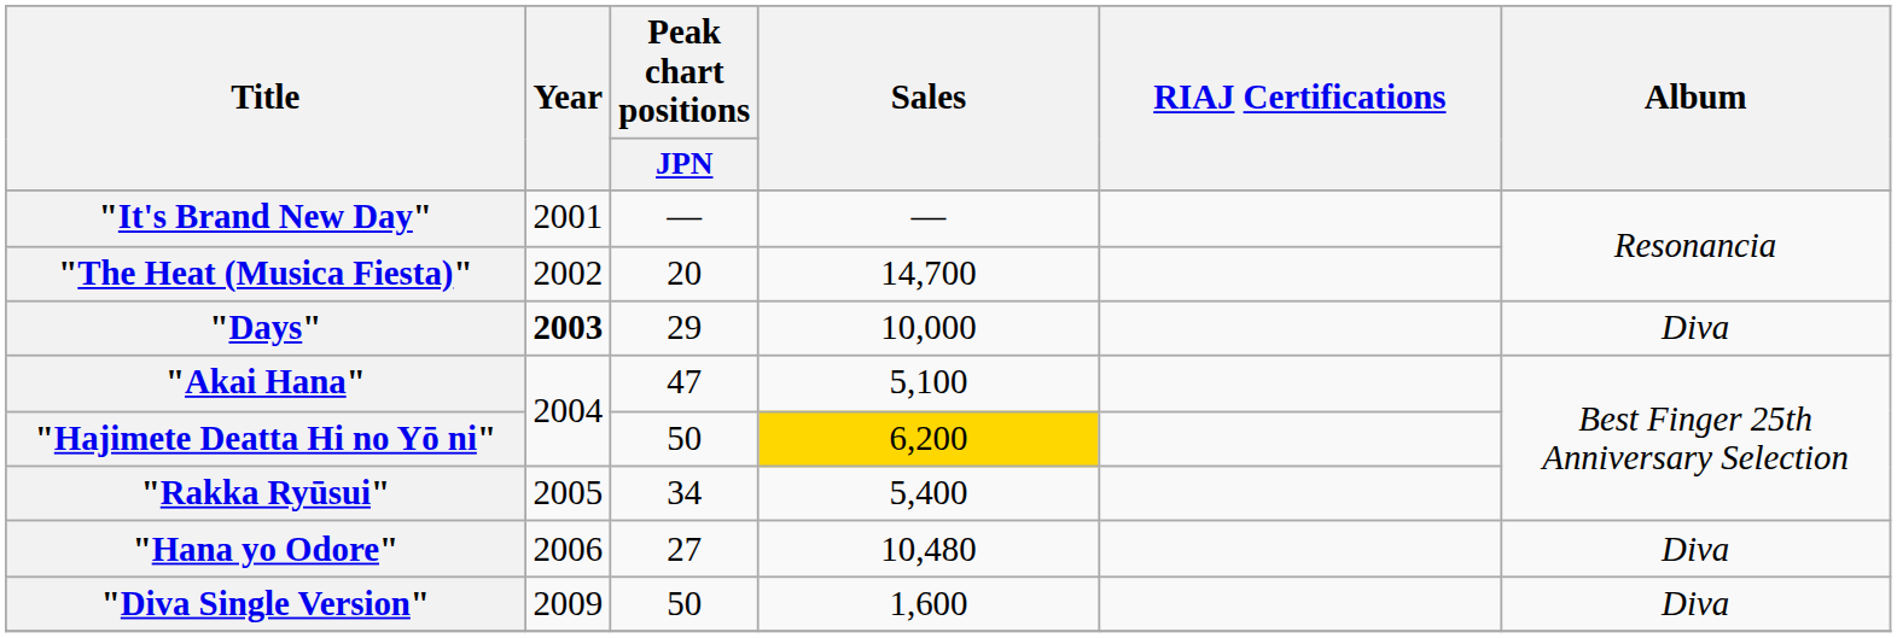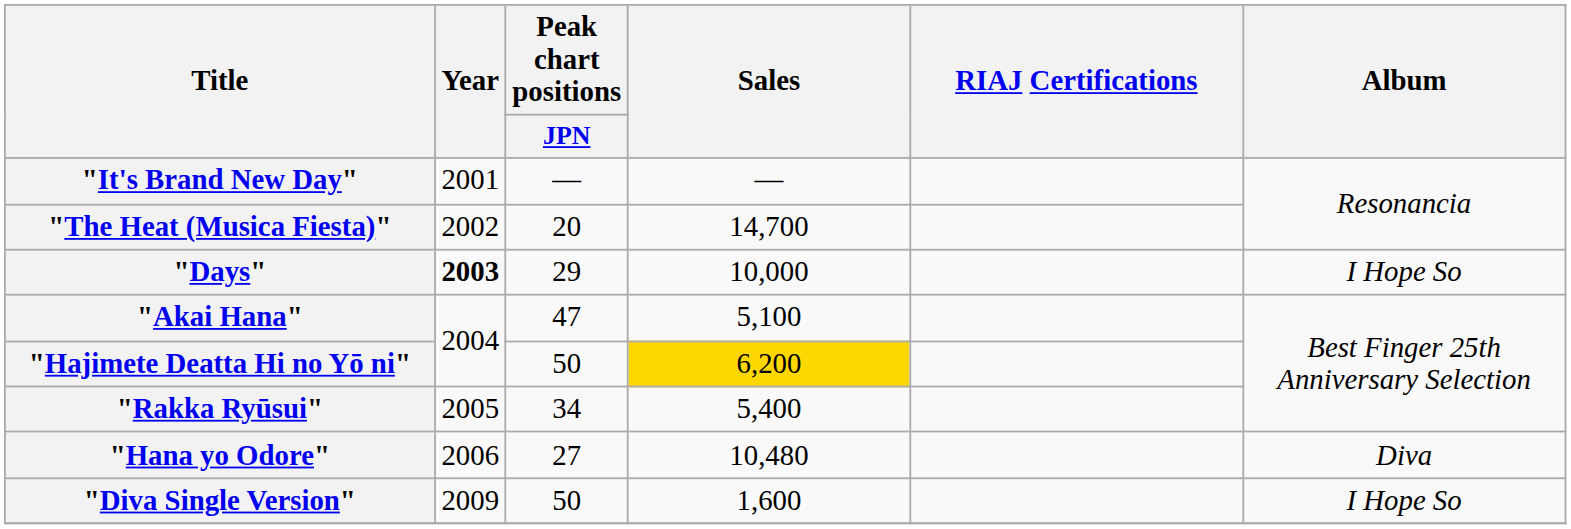 <table class="wikitable plainrowheaders" style="text-align:center;">
 <tr>
 <th scope="col" rowspan="2" style="width:20em;">Title</th>
 <th scope="col" rowspan="2" style="width:2em;">Year</th>
 <th scope="col" colspan="1">Peak chart positions</th>
 <th scope="col" rowspan="2" style="width:13em;">Sales</th>
 <th scope="col" rowspan="2" style="width:14em;"><a href='#'>RIAJ</a> <a href='#'>Certifications</a></th>
 <th scope="col" rowspan="2" style="width:14em;">Album</th>
 </tr>
 <tr>
 <th scope="col" style="width:2.5em;font-size:90%;"><a href='#'>JPN</a><br></th>
 </tr>
 <tr>
 <th scope="row">"<a href='#'>It's Brand New Day</a>"</th>
 <td>2001</td>
 <td>—</td>
 <td>—</td>
 <td></td>
 <td rowspan="2"><em>Resonancia</em></td>
 </tr>
 <tr>
 <th scope="row">"<a href='#'>The Heat (Musica Fiesta)</a>"</th>
 <td>2002</td>
 <td>20</td>
 <td>14,700</td>
 <td></td>
 </tr>
 <tr>
 <th scope="row">"<a href='#'>Days</a>"</th>
 <td><strong>2003</strong></td>
 <td>29</td>
 <td>10,000</td>
 <td></td>
-<td><em>Diva</em></td>
+<td><em>I Hope So</em></td>
 </tr>
 <tr>
 <th scope="row">"<a href='#'>Akai Hana</a>"</th>
 <td rowspan="2">2004</td>
 <td>47</td>
 <td>5,100</td>
 <td></td>
 <td rowspan="3"><em>Best Finger 25th Anniversary Selection</em></td>
 </tr>
 <tr>
 <th scope="row">"<a href='#'>Hajimete Deatta Hi no Yō ni</a>"</th>
 <td>50</td>
 <td style="background: gold;">6,200</td>
 <td></td>
 </tr>
 <tr>
 <th scope="row">"<a href='#'>Rakka Ryūsui</a>"</th>
 <td>2005</td>
 <td>34</td>
 <td>5,400</td>
 <td></td>
 </tr>
 <tr>
 <th scope="row">"<a href='#'>Hana yo Odore</a>"</th>
 <td>2006</td>
 <td>27</td>
 <td>10,480</td>
 <td></td>
 <td><em>Diva</em></td>
 </tr>
 <tr>
 <th scope="row">"<a href='#'>Diva Single Version</a>"</th>
 <td>2009</td>
 <td>50</td>
 <td>1,600</td>
 <td></td>
-<td><em>Diva</em></td>
+<td><em>I Hope So</em></td>
 </tr>
 <tr>
 </tr>
 </table>
